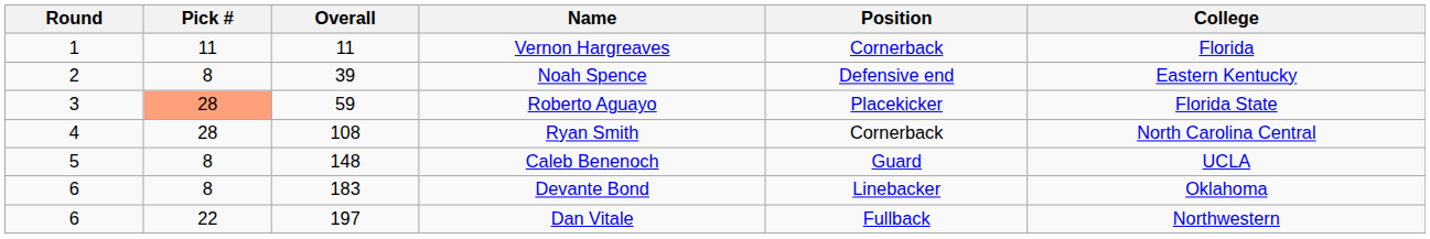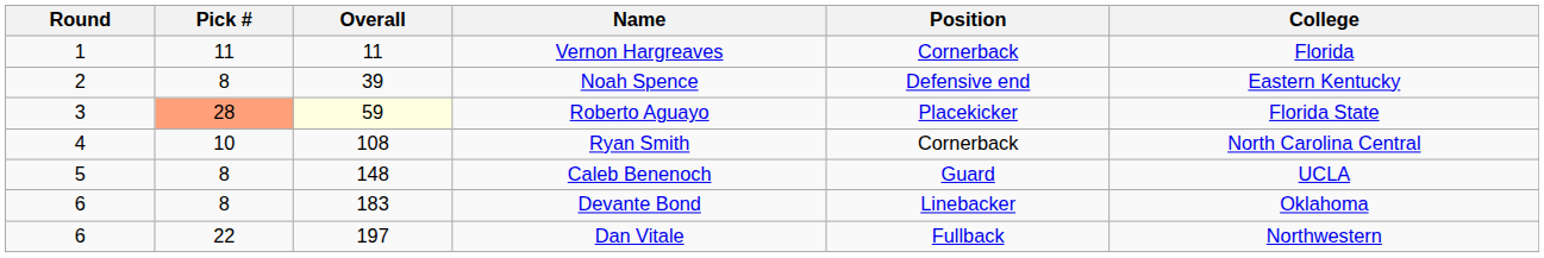 <table class="wikitable sortable sortable" style="width: 100%; text-align:center">
 <tr>
 <th>Round</th>
 <th>Pick #</th>
 <th>Overall</th>
 <th>Name</th>
 <th>Position</th>
 <th>College</th>
 </tr>
 <tr>
 <td>1</td>
 <td>11</td>
 <td>11</td>
 <td><a href='#'>Vernon Hargreaves</a></td>
 <td><a href='#'>Cornerback</a></td>
 <td><a href='#'>Florida</a></td>
 </tr>
 <tr>
 <td>2</td>
 <td>8</td>
 <td>39</td>
 <td><a href='#'>Noah Spence</a></td>
 <td><a href='#'>Defensive end</a></td>
 <td><a href='#'>Eastern Kentucky</a></td>
 </tr>
 <tr>
 <td>3</td>
 <td style="background: lightsalmon;">28</td>
-<td>59</td>
+<td style="background: lightyellow;">59</td>
 <td><a href='#'>Roberto Aguayo</a></td>
 <td><a href='#'>Placekicker</a></td>
 <td><a href='#'>Florida State</a></td>
 </tr>
 <tr>
 <td>4</td>
-<td>28</td>
+<td>10</td>
 <td>108</td>
 <td><a href='#'>Ryan Smith</a></td>
 <td>Cornerback</td>
 <td><a href='#'>North Carolina Central</a></td>
 </tr>
 <tr>
 <td>5</td>
 <td>8</td>
 <td>148</td>
 <td><a href='#'>Caleb Benenoch</a></td>
 <td><a href='#'>Guard</a></td>
 <td><a href='#'>UCLA</a></td>
 </tr>
 <tr>
 <td>6</td>
 <td>8</td>
 <td>183</td>
 <td><a href='#'>Devante Bond</a></td>
 <td><a href='#'>Linebacker</a></td>
 <td><a href='#'>Oklahoma</a></td>
 </tr>
 <tr>
 <td>6</td>
 <td>22</td>
 <td>197</td>
 <td><a href='#'>Dan Vitale</a></td>
 <td><a href='#'>Fullback</a></td>
 <td><a href='#'>Northwestern</a></td>
 </tr>
 </table>
